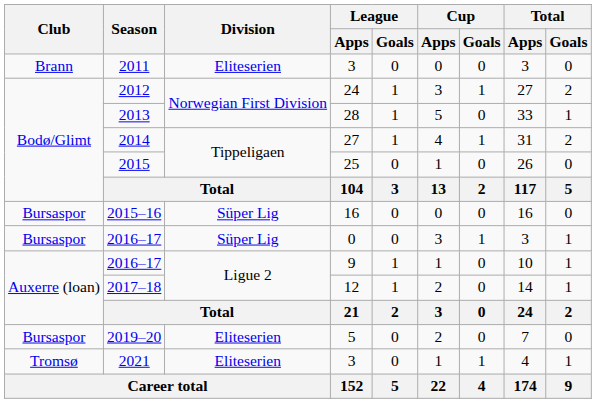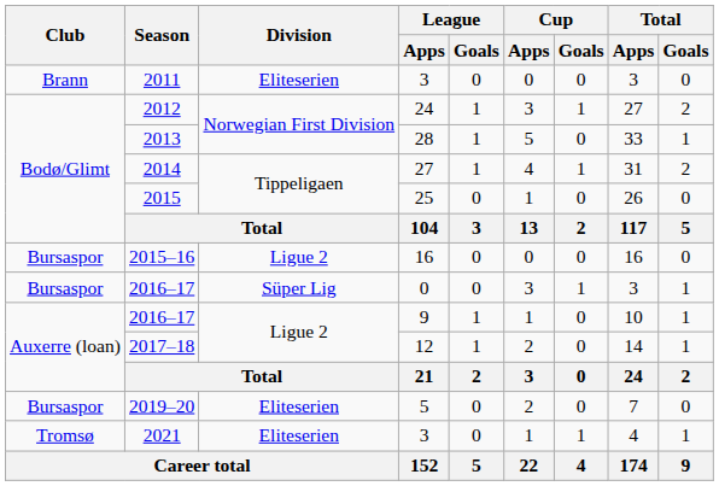 <table class="wikitable" style="text-align: center">
 <tr>
 <th rowspan="2">Club</th>
 <th rowspan="2">Season</th>
 <th rowspan="2">Division</th>
 <th colspan="2">League</th>
 <th colspan="2">Cup</th>
 <th colspan="2">Total</th>
 </tr>
 <tr>
 <th>Apps</th>
 <th>Goals</th>
 <th>Apps</th>
 <th>Goals</th>
 <th>Apps</th>
 <th>Goals</th>
 </tr>
 <tr>
 <td><a href='#'>Brann</a></td>
 <td><a href='#'>2011</a></td>
 <td><a href='#'>Eliteserien</a></td>
 <td>3</td>
 <td>0</td>
 <td>0</td>
 <td>0</td>
 <td>3</td>
 <td>0</td>
 </tr>
 <tr>
 <td rowspan="5"><a href='#'>Bodø/Glimt</a></td>
 <td><a href='#'>2012</a></td>
 <td rowspan="2"><a href='#'>Norwegian First Division</a></td>
 <td>24</td>
 <td>1</td>
 <td>3</td>
 <td>1</td>
 <td>27</td>
 <td>2</td>
 </tr>
 <tr>
 <td><a href='#'>2013</a></td>
 <td>28</td>
 <td>1</td>
 <td>5</td>
 <td>0</td>
 <td>33</td>
 <td>1</td>
 </tr>
 <tr>
 <td><a href='#'>2014</a></td>
 <td rowspan="2">Tippeligaen</td>
 <td>27</td>
 <td>1</td>
 <td>4</td>
 <td>1</td>
 <td>31</td>
 <td>2</td>
 </tr>
 <tr>
 <td><a href='#'>2015</a></td>
 <td>25</td>
 <td>0</td>
 <td>1</td>
 <td>0</td>
 <td>26</td>
 <td>0</td>
 </tr>
 <tr>
 <th colspan="2">Total</th>
 <th>104</th>
 <th>3</th>
 <th>13</th>
 <th>2</th>
 <th>117</th>
 <th>5</th>
 </tr>
 <tr>
 <td><a href='#'>Bursaspor</a></td>
 <td><a href='#'>2015–16</a></td>
-<td><a href='#'>Süper Lig</a></td>
+<td><a href='#'>Ligue 2</a></td>
 <td>16</td>
 <td>0</td>
 <td>0</td>
 <td>0</td>
 <td>16</td>
 <td>0</td>
 </tr>
 <tr>
 <td><a href='#'>Bursaspor</a></td>
 <td><a href='#'>2016–17</a></td>
 <td><a href='#'>Süper Lig</a></td>
 <td>0</td>
 <td>0</td>
 <td>3</td>
 <td>1</td>
 <td>3</td>
 <td>1</td>
 </tr>
 <tr>
 <td rowspan="3"><a href='#'>Auxerre</a> (loan)</td>
 <td><a href='#'>2016–17</a></td>
 <td rowspan="2">Ligue 2</td>
 <td>9</td>
 <td>1</td>
 <td>1</td>
 <td>0</td>
 <td>10</td>
 <td>1</td>
 </tr>
 <tr>
 <td><a href='#'>2017–18</a></td>
 <td>12</td>
 <td>1</td>
 <td>2</td>
 <td>0</td>
 <td>14</td>
 <td>1</td>
 </tr>
 <tr>
 <th colspan="2">Total</th>
 <th>21</th>
 <th>2</th>
 <th>3</th>
 <th>0</th>
 <th>24</th>
 <th>2</th>
 </tr>
 <tr>
 <td><a href='#'>Bursaspor</a></td>
 <td><a href='#'>2019–20</a></td>
 <td><a href='#'>Eliteserien</a></td>
 <td>5</td>
 <td>0</td>
 <td>2</td>
 <td>0</td>
 <td>7</td>
 <td>0</td>
 </tr>
 <tr>
 <td><a href='#'>Tromsø</a></td>
 <td><a href='#'>2021</a></td>
 <td><a href='#'>Eliteserien</a></td>
 <td>3</td>
 <td>0</td>
 <td>1</td>
 <td>1</td>
 <td>4</td>
 <td>1</td>
 </tr>
 <tr>
 <th colspan="3">Career total</th>
 <th>152</th>
 <th>5</th>
 <th>22</th>
 <th>4</th>
 <th>174</th>
 <th>9</th>
 </tr>
 </table>
